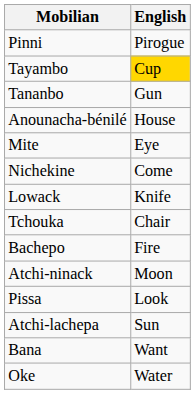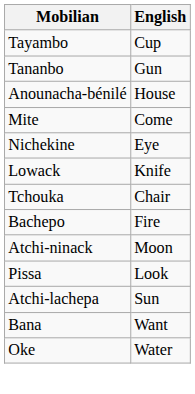 <table class="wikitable">
 <tr>
 <th>Mobilian</th>
 <th>English</th>
 </tr>
 <tr>
-<td>Pinni</td>
-<td>Pirogue</td>
-</tr>
-<tr>
 <td>Tayambo</td>
-<td style="background: gold;">Cup</td>
+<td>Cup</td>
 </tr>
 <tr>
 <td>Tananbo</td>
 <td>Gun</td>
 </tr>
 <tr>
 <td>Anounacha-bénilé</td>
 <td>House</td>
 </tr>
 <tr>
 <td>Mite</td>
-<td>Eye</td>
+<td>Come</td>
 </tr>
 <tr>
 <td>Nichekine</td>
-<td>Come</td>
+<td>Eye</td>
 </tr>
 <tr>
 <td>Lowack</td>
 <td>Knife</td>
 </tr>
 <tr>
 <td>Tchouka</td>
 <td>Chair</td>
 </tr>
 <tr>
 <td>Bachepo</td>
 <td>Fire</td>
 </tr>
 <tr>
 <td>Atchi-ninack</td>
 <td>Moon</td>
 </tr>
 <tr>
 <td>Pissa</td>
 <td>Look</td>
 </tr>
 <tr>
 <td>Atchi-lachepa</td>
 <td>Sun</td>
 </tr>
 <tr>
 <td>Bana</td>
 <td>Want</td>
 </tr>
 <tr>
 <td>Oke</td>
 <td>Water</td>
 </tr>
 </table>
